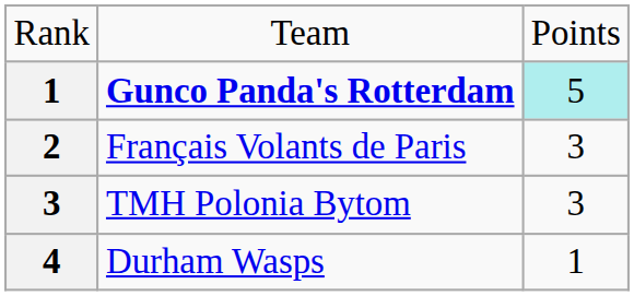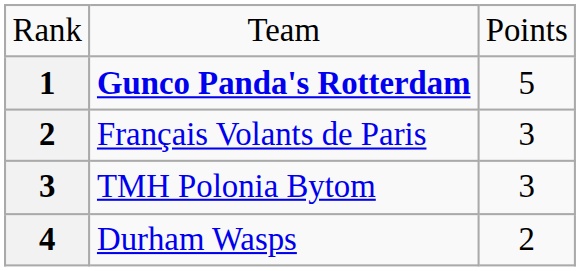 <table class="wikitable" style="text-align: center;">
 <tr>
 <td>Rank</td>
 <td>Team</td>
 <td>Points</td>
 </tr>
 <tr>
 <th>1</th>
 <td style="text-align: left;"> <strong><a href='#'>Gunco Panda's Rotterdam</a></strong></td>
-<td style="background: paleturquoise;">5</td>
+<td>5</td>
 </tr>
 <tr>
 <th>2</th>
 <td style="text-align: left;"> <a href='#'>Français Volants de Paris</a></td>
 <td>3</td>
 </tr>
 <tr>
 <th>3</th>
 <td style="text-align: left;"> <a href='#'>TMH Polonia Bytom</a></td>
 <td>3</td>
 </tr>
 <tr>
 <th>4</th>
 <td style="text-align: left;"> <a href='#'>Durham Wasps</a></td>
-<td>1</td>
+<td>2</td>
 </tr>
 </table>
